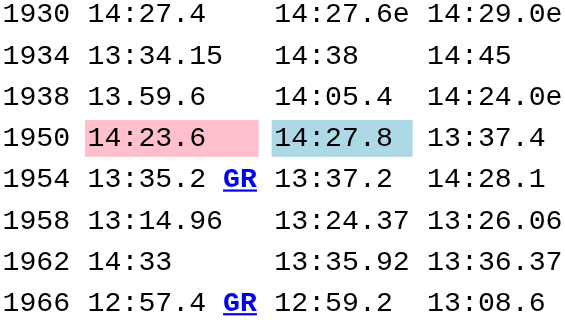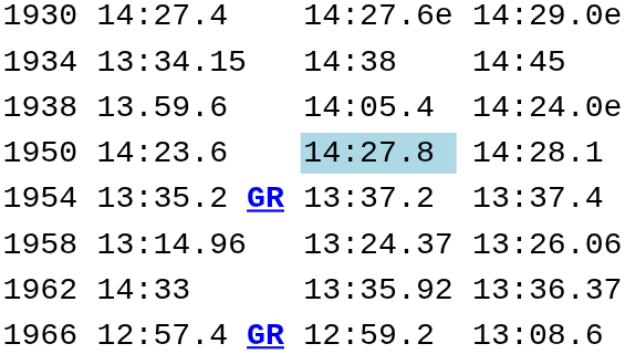 <table>
 <tr>
 <td>1930</td>
 <td></td>
 <td>14:27.4</td>
 <td></td>
 <td>14:27.6e</td>
 <td></td>
 <td>14:29.0e</td>
 </tr>
 <tr>
 <td>1934</td>
 <td></td>
 <td>13:34.15</td>
 <td></td>
 <td>14:38</td>
 <td></td>
 <td>14:45</td>
 </tr>
 <tr>
 <td>1938</td>
 <td></td>
 <td>13.59.6</td>
 <td></td>
 <td>14:05.4</td>
 <td></td>
 <td>14:24.0e</td>
 </tr>
 <tr>
 <td>1950</td>
 <td></td>
-<td style="background: pink;">14:23.6</td>
+<td>14:23.6</td>
 <td></td>
 <td style="background: lightblue;">14:27.8</td>
 <td></td>
-<td>13:37.4</td>
+<td>14:28.1</td>
 </tr>
 <tr>
 <td>1954</td>
 <td></td>
 <td>13:35.2 <strong><a href='#'>GR</a></strong></td>
 <td></td>
 <td>13:37.2</td>
 <td></td>
-<td>14:28.1</td>
+<td>13:37.4</td>
 </tr>
 <tr>
 <td>1958</td>
 <td></td>
 <td>13:14.96</td>
 <td></td>
 <td>13:24.37</td>
 <td></td>
 <td>13:26.06</td>
 </tr>
 <tr>
 <td>1962</td>
 <td></td>
 <td>14:33</td>
 <td></td>
 <td>13:35.92</td>
 <td></td>
 <td>13:36.37</td>
 </tr>
 <tr>
 <td>1966</td>
 <td></td>
 <td>12:57.4 <strong><a href='#'>GR</a></strong></td>
 <td></td>
 <td>12:59.2</td>
 <td></td>
 <td>13:08.6</td>
 </tr>
 </table>
